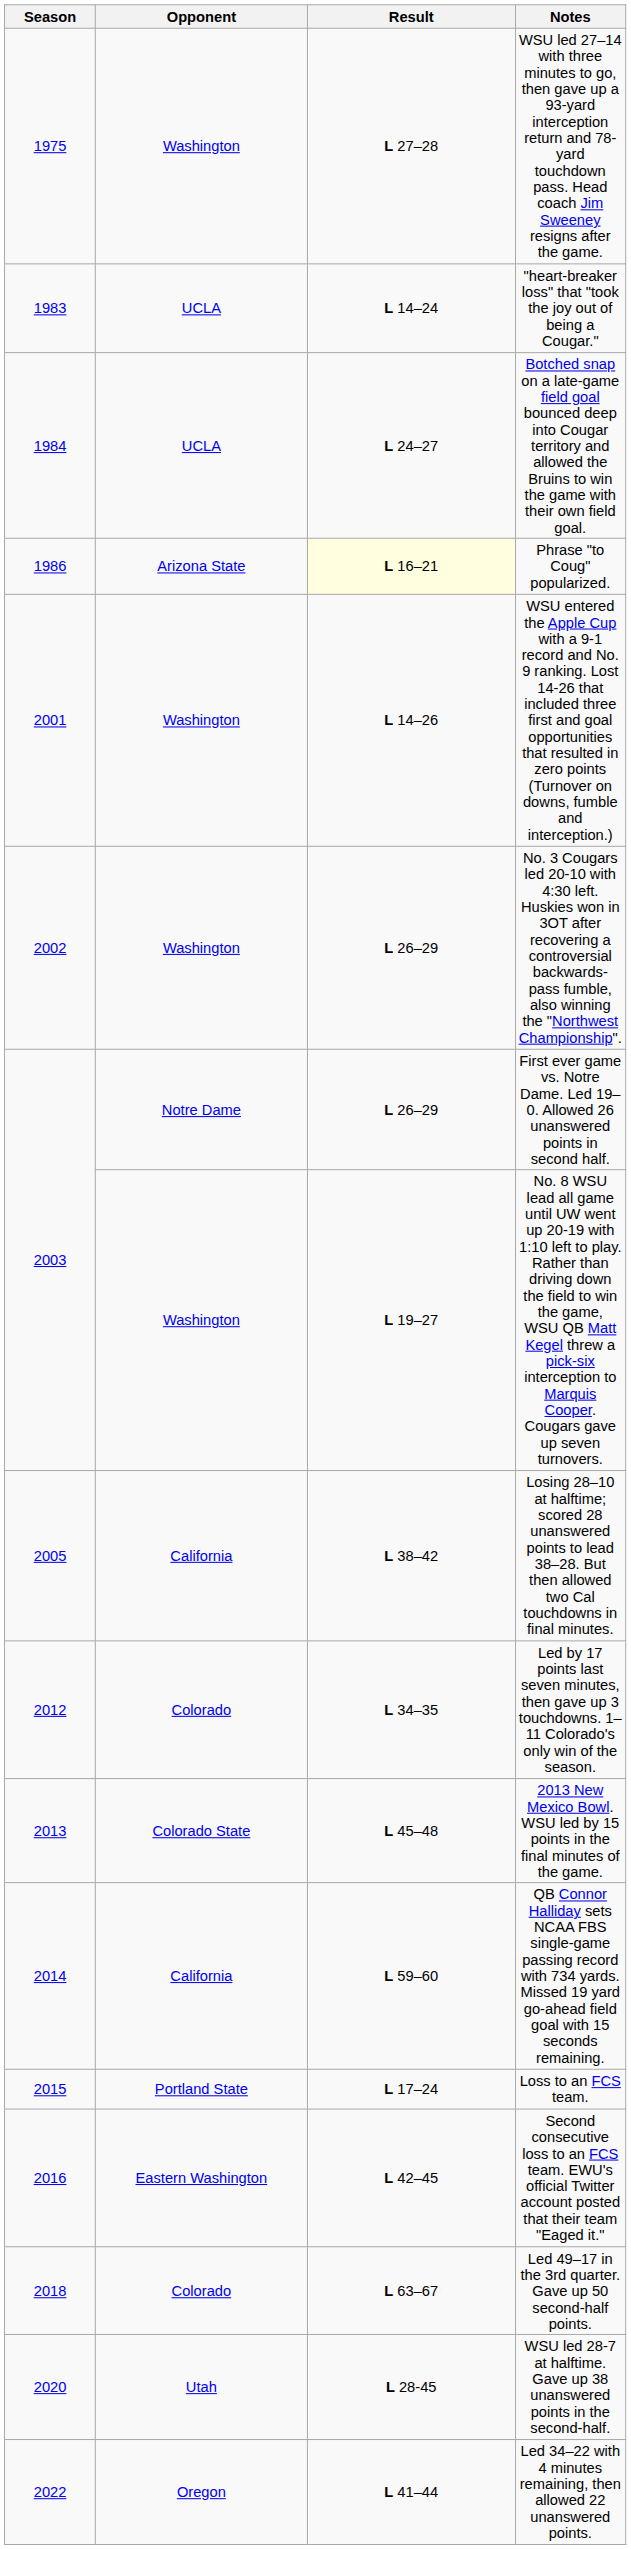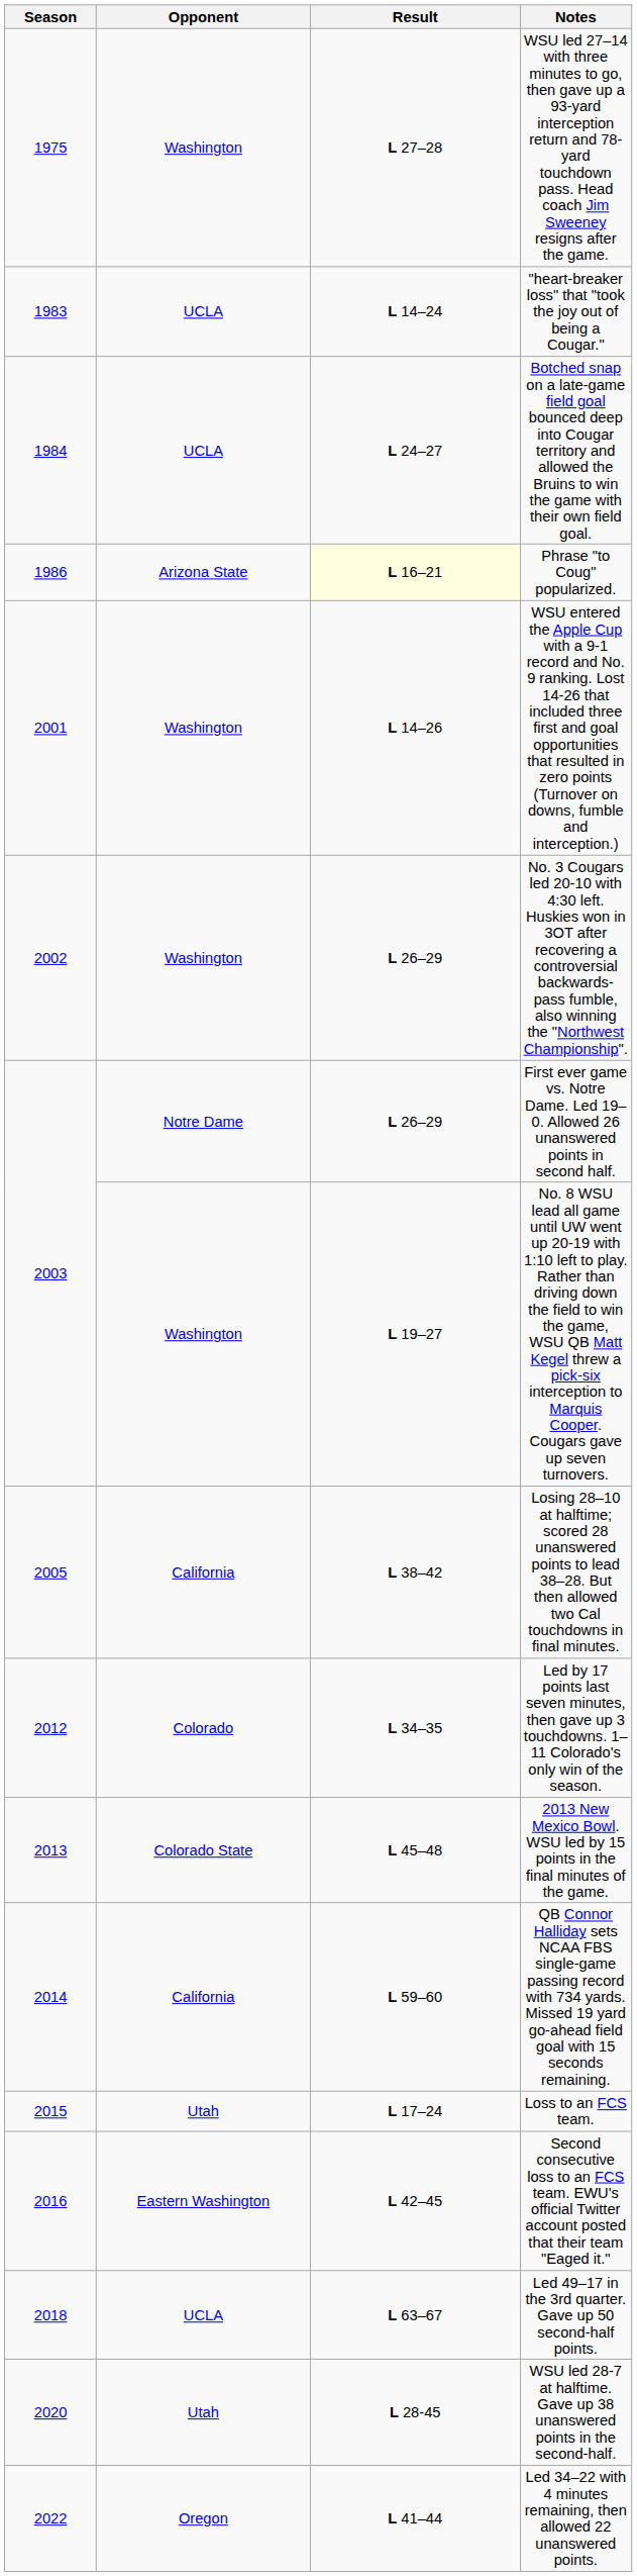 <table class="wikitable" style="font-size: 90%; text-align:center; float:left; margin-right:1em;">
 <tr>
 <th style="width:6em">Season</th>
 <th style="width:15em">Opponent</th>
 <th style="width:15em">Result</th>
 <th style>Notes</th>
 </tr>
 <tr>
 <td><a href='#'>1975</a></td>
 <td><a href='#'>Washington</a></td>
 <td><strong>L</strong> 27–28</td>
 <td>WSU led 27–14 with three minutes to go, then gave up a 93-yard interception return and 78-yard touchdown pass. Head coach <a href='#'>Jim Sweeney</a> resigns after the game.</td>
 </tr>
 <tr>
 <td><a href='#'>1983</a></td>
 <td><a href='#'>UCLA</a></td>
 <td><strong>L</strong> 14–24</td>
 <td>"heart-breaker loss" that "took the joy out of being a Cougar."</td>
 </tr>
 <tr>
 <td><a href='#'>1984</a></td>
 <td><a href='#'>UCLA</a></td>
 <td><strong>L</strong> 24–27</td>
 <td><a href='#'>Botched snap</a> on a late-game <a href='#'>field goal</a> bounced deep into Cougar territory and allowed the Bruins to win the game with their own field goal.</td>
 </tr>
 <tr>
 <td><a href='#'>1986</a></td>
 <td><a href='#'>Arizona State</a></td>
 <td style="background: lightyellow;"><strong>L</strong> 16–21</td>
 <td>Phrase "to Coug" popularized.</td>
 </tr>
 <tr>
 <td><a href='#'>2001</a></td>
 <td><a href='#'>Washington</a></td>
 <td><strong>L</strong> 14–26</td>
 <td>WSU entered the <a href='#'>Apple Cup</a> with a 9-1 record and No. 9 ranking. Lost 14-26 that included three first and goal opportunities that resulted in zero points (Turnover on downs, fumble and interception.)</td>
 </tr>
 <tr>
 <td><a href='#'>2002</a></td>
 <td><a href='#'>Washington</a></td>
 <td><strong>L</strong> 26–29</td>
 <td>No. 3 Cougars led 20-10 with 4:30 left. Huskies won in 3OT after recovering a controversial backwards-pass fumble, also winning the "<a href='#'>Northwest Championship</a>".</td>
 </tr>
 <tr>
 <td rowspan="2"><a href='#'>2003</a></td>
 <td><a href='#'>Notre Dame</a></td>
 <td><strong>L</strong> 26–29</td>
 <td>First ever game vs. Notre Dame. Led 19–0. Allowed 26 unanswered points in second half.</td>
 </tr>
 <tr>
 <td><a href='#'>Washington</a></td>
 <td><strong>L</strong> 19–27</td>
 <td>No. 8 WSU lead all game until UW went up 20-19 with 1:10 left to play. Rather than driving down the field to win the game, WSU QB <a href='#'>Matt Kegel</a> threw a <a href='#'>pick-six</a> interception to <a href='#'>Marquis Cooper</a>. Cougars gave up seven turnovers.</td>
 </tr>
 <tr>
 <td><a href='#'>2005</a></td>
 <td><a href='#'>California</a></td>
 <td><strong>L</strong> 38–42</td>
 <td>Losing 28–10 at halftime; scored 28 unanswered points to lead 38–28. But then allowed two Cal touchdowns in final minutes.</td>
 </tr>
 <tr>
 <td><a href='#'>2012</a></td>
 <td><a href='#'>Colorado</a></td>
 <td><strong>L</strong> 34–35</td>
 <td>Led by 17 points last seven minutes, then gave up 3 touchdowns. 1–11 Colorado's only win of the season.</td>
 </tr>
 <tr>
 <td><a href='#'>2013</a></td>
 <td><a href='#'>Colorado State</a></td>
 <td><strong>L</strong> 45–48</td>
 <td><a href='#'>2013 New Mexico Bowl</a>. WSU led by 15 points in the final minutes of the game.</td>
 </tr>
 <tr>
 <td><a href='#'>2014</a></td>
 <td><a href='#'>California</a></td>
 <td><strong>L</strong> 59–60</td>
 <td>QB <a href='#'>Connor Halliday</a> sets NCAA FBS single-game passing record with 734 yards. Missed 19 yard go-ahead field goal with 15 seconds remaining.</td>
 </tr>
 <tr>
 <td><a href='#'>2015</a></td>
-<td><a href='#'>Portland State</a></td>
+<td><a href='#'>Utah</a></td>
 <td><strong>L</strong> 17–24</td>
 <td>Loss to an <a href='#'>FCS</a> team.</td>
 </tr>
 <tr>
 <td><a href='#'>2016</a></td>
 <td><a href='#'>Eastern Washington</a></td>
 <td><strong>L</strong> 42–45</td>
 <td>Second consecutive loss to an <a href='#'>FCS</a> team. EWU's official Twitter account posted that their team "Eaged it."</td>
 </tr>
 <tr>
 <td><a href='#'>2018</a></td>
-<td><a href='#'>Colorado</a></td>
+<td><a href='#'>UCLA</a></td>
 <td><strong>L</strong> 63–67</td>
 <td>Led 49–17 in the 3rd quarter. Gave up 50 second-half points.</td>
 </tr>
 <tr>
 <td><a href='#'>2020</a></td>
 <td><a href='#'>Utah</a></td>
 <td><strong>L</strong> 28-45</td>
 <td>WSU led 28-7 at halftime. Gave up 38 unanswered points in the second-half.</td>
 </tr>
 <tr>
 <td><a href='#'>2022</a></td>
 <td><a href='#'>Oregon</a></td>
 <td><strong>L</strong> 41–44</td>
 <td>Led 34–22 with 4 minutes remaining, then allowed 22 unanswered points.</td>
 </tr>
 <tr>
 </tr>
 </table>
